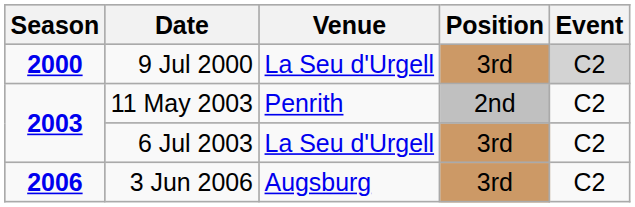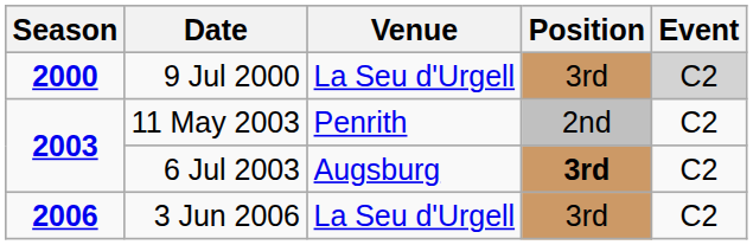 <table class="wikitable" style="text-align:center; font-size:95%;">
 <tr>
 <th>Season</th>
 <th>Date</th>
 <th>Venue</th>
 <th>Position</th>
 <th>Event</th>
 </tr>
 <tr>
 <td><strong><a href='#'>2000</a></strong></td>
 <td align=right>9 Jul 2000</td>
 <td align=left><a href='#'>La Seu d'Urgell</a></td>
 <td bgcolor=cc9966>3rd</td>
 <td style="background: lightgrey;">C2</td>
 </tr>
 <tr>
 <td rowspan=2><strong><a href='#'>2003</a></strong></td>
 <td align=right>11 May 2003</td>
 <td align=left><a href='#'>Penrith</a></td>
 <td bgcolor=silver>2nd</td>
 <td>C2</td>
 </tr>
 <tr>
 <td align=right>6 Jul 2003</td>
-<td align=left><a href='#'>La Seu d'Urgell</a></td>
-<td bgcolor=cc9966>3rd</td>
+<td align=left><a href='#'>Augsburg</a></td>
+<td bgcolor=cc9966><strong>3rd</strong></td>
 <td>C2</td>
 </tr>
 <tr>
 <td><strong><a href='#'>2006</a></strong></td>
 <td align=right>3 Jun 2006</td>
-<td align=left><a href='#'>Augsburg</a></td>
+<td align=left><a href='#'>La Seu d'Urgell</a></td>
 <td bgcolor=cc9966>3rd</td>
 <td>C2</td>
 </tr>
 </table>
